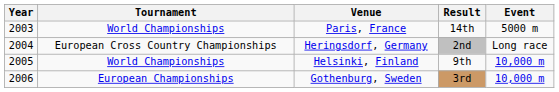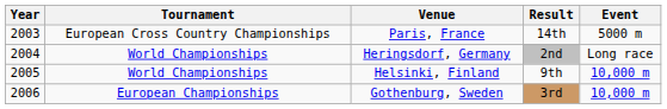 <table class="wikitable" style=" text-align:center; font-size:95%;" width="75%">
 <tr>
 <th>Year</th>
 <th>Tournament</th>
 <th>Venue</th>
 <th>Result</th>
 <th>Event</th>
 </tr>
 <tr>
 <td>2003</td>
-<td><a href='#'>World Championships</a></td>
+<td>European Cross Country Championships</td>
 <td><a href='#'>Paris</a>, <a href='#'>France</a></td>
 <td align="center">14th</td>
 <td>5000 m</td>
 </tr>
 <tr>
 <td>2004</td>
-<td>European Cross Country Championships</td>
+<td><a href='#'>World Championships</a></td>
 <td><a href='#'>Heringsdorf</a>, <a href='#'>Germany</a></td>
 <td bgcolor="silver" align="center">2nd</td>
 <td>Long race</td>
 </tr>
 <tr>
 <td>2005</td>
 <td><a href='#'>World Championships</a></td>
 <td><a href='#'>Helsinki</a>, <a href='#'>Finland</a></td>
 <td align="center">9th</td>
 <td><a href='#'>10,000 m</a></td>
 </tr>
 <tr>
 <td>2006</td>
 <td><a href='#'>European Championships</a></td>
 <td><a href='#'>Gothenburg</a>, <a href='#'>Sweden</a></td>
 <td bgcolor="cc9966" align="center">3rd</td>
 <td><a href='#'>10,000 m</a></td>
 </tr>
 </table>
